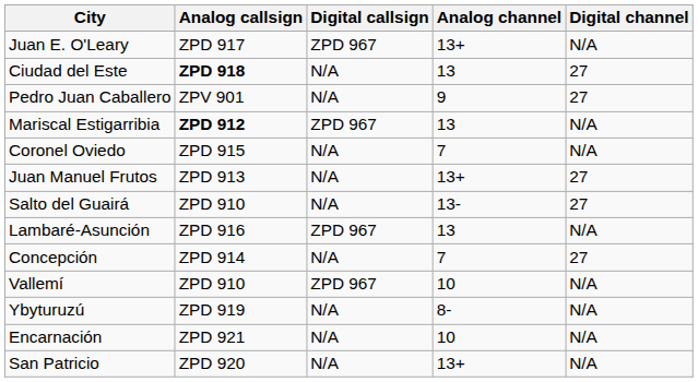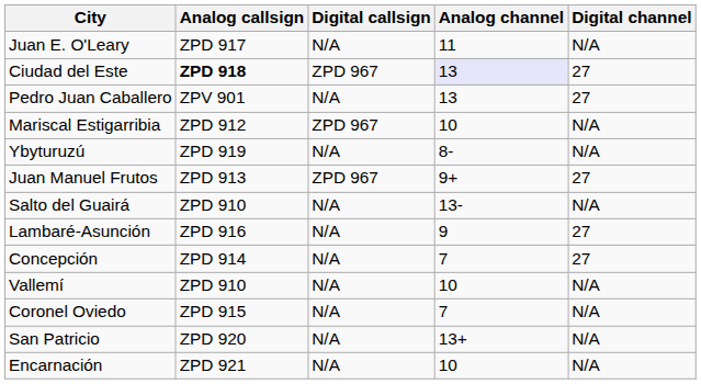 <table class="wikitable">
 <tr>
 <th>City</th>
 <th>Analog callsign</th>
 <th>Digital callsign</th>
 <th>Analog channel</th>
 <th>Digital channel</th>
 </tr>
 <tr>
 <td>Juan E. O'Leary</td>
 <td>ZPD 917</td>
-<td>ZPD 967</td>
-<td>13+</td>
+<td>N/A</td>
+<td>11</td>
 <td>N/A</td>
 </tr>
 <tr>
 <td>Ciudad del Este</td>
 <td><strong>ZPD 918</strong></td>
-<td>N/A</td>
-<td>13</td>
+<td>ZPD 967</td>
+<td style="background: lavender;">13</td>
 <td>27</td>
 </tr>
 <tr>
 <td>Pedro Juan Caballero</td>
 <td>ZPV 901</td>
 <td>N/A</td>
-<td>9</td>
+<td>13</td>
 <td>27</td>
 </tr>
 <tr>
 <td>Mariscal Estigarribia</td>
-<td><strong>ZPD 912</strong></td>
-<td>ZPD 967</td>
-<td>13</td>
-<td>N/A</td>
-</tr>
-<tr>
-<td>Coronel Oviedo</td>
-<td>ZPD 915</td>
-<td>N/A</td>
-<td>7</td>
-<td>N/A</td>
-</tr>
-<tr>
-<td>Juan Manuel Frutos</td>
-<td>ZPD 913</td>
-<td>N/A</td>
-<td>13+</td>
-<td>27</td>
-</tr>
-<tr>
-<td>Salto del Guairá</td>
-<td>ZPD 910</td>
-<td>N/A</td>
-<td>13-</td>
-<td>27</td>
-</tr>
-<tr>
-<td>Lambaré-Asunción</td>
-<td>ZPD 916</td>
-<td>ZPD 967</td>
-<td>13</td>
-<td>N/A</td>
-</tr>
-<tr>
-<td>Concepción</td>
-<td>ZPD 914</td>
-<td>N/A</td>
-<td>7</td>
-<td>27</td>
-</tr>
-<tr>
-<td>Vallemí</td>
-<td>ZPD 910</td>
+<td>ZPD 912</td>
 <td>ZPD 967</td>
 <td>10</td>
 <td>N/A</td>
 </tr>
 <tr>
 <td>Ybyturuzú</td>
 <td>ZPD 919</td>
 <td>N/A</td>
 <td>8-</td>
 <td>N/A</td>
 </tr>
 <tr>
-<td>Encarnación</td>
-<td>ZPD 921</td>
+<td>Juan Manuel Frutos</td>
+<td>ZPD 913</td>
+<td>ZPD 967</td>
+<td>9+</td>
+<td>27</td>
+</tr>
+<tr>
+<td>Salto del Guairá</td>
+<td>ZPD 910</td>
+<td>N/A</td>
+<td>13-</td>
+<td>N/A</td>
+</tr>
+<tr>
+<td>Lambaré-Asunción</td>
+<td>ZPD 916</td>
+<td>N/A</td>
+<td>9</td>
+<td>27</td>
+</tr>
+<tr>
+<td>Concepción</td>
+<td>ZPD 914</td>
+<td>N/A</td>
+<td>7</td>
+<td>27</td>
+</tr>
+<tr>
+<td>Vallemí</td>
+<td>ZPD 910</td>
 <td>N/A</td>
 <td>10</td>
+<td>N/A</td>
+</tr>
+<tr>
+<td>Coronel Oviedo</td>
+<td>ZPD 915</td>
+<td>N/A</td>
+<td>7</td>
 <td>N/A</td>
 </tr>
 <tr>
 <td>San Patricio</td>
 <td>ZPD 920</td>
 <td>N/A</td>
 <td>13+</td>
 <td>N/A</td>
 </tr>
+<tr>
+<td>Encarnación</td>
+<td>ZPD 921</td>
+<td>N/A</td>
+<td>10</td>
+<td>N/A</td>
+</tr>
 </table>
